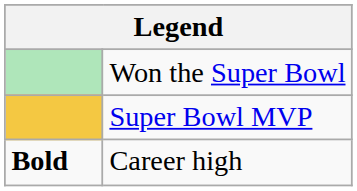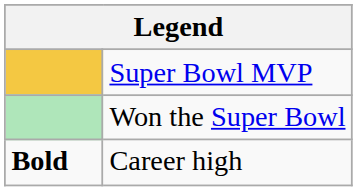 <table class="wikitable">
 <tr>
 <th colspan="2">Legend</th>
+</tr>
+<tr>
+<td style="background:#f4c842; width:3em;"></td>
+<td><a href='#'>Super Bowl MVP</a></td>
 </tr>
 <tr>
 <td style="background:#afe6ba; width:3em;"></td>
 <td>Won the <a href='#'>Super Bowl</a></td>
 </tr>
 <tr>
-<td style="background:#f4c842; width:3em;"></td>
-<td><a href='#'>Super Bowl MVP</a></td>
-</tr>
-<tr>
 <td><strong>Bold</strong></td>
 <td>Career high</td>
 </tr>
 </table>
